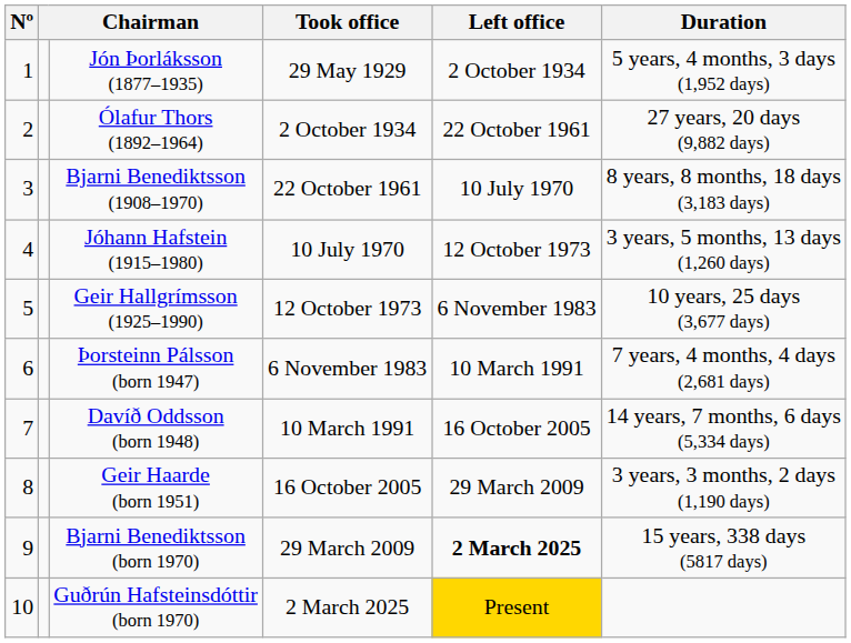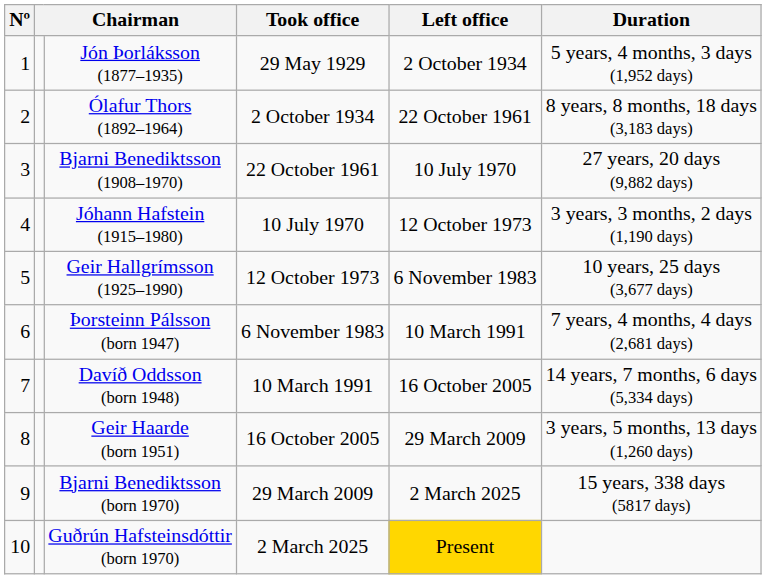 <table class="wikitable" style="text-align: center;">
 <tr>
 <th>Nº</th>
 <th colspan="2">Chairman</th>
 <th>Took office</th>
 <th>Left office</th>
 <th>Duration</th>
 </tr>
 <tr>
 <td style="text-align: right;">1</td>
 <td></td>
 <td><a href='#'>Jón Þorláksson</a><br><small>(1877–1935)</small></td>
 <td>29 May 1929</td>
 <td>2 October 1934</td>
 <td>5 years, 4 months, 3 days<br><small>(1,952 days)</small></td>
 </tr>
 <tr>
 <td style="text-align: right;">2</td>
 <td></td>
 <td><a href='#'>Ólafur Thors</a><br><small>(1892–1964)</small></td>
 <td>2 October 1934</td>
 <td>22 October 1961</td>
-<td>27 years, 20 days<br><small>(9,882 days)</small></td>
+<td>8 years, 8 months, 18 days<br><small>(3,183 days)</small></td>
 </tr>
 <tr>
 <td style="text-align: right;">3</td>
 <td></td>
 <td><a href='#'>Bjarni Benediktsson</a><br><small>(1908–1970)</small></td>
 <td>22 October 1961</td>
 <td>10 July 1970</td>
-<td>8 years, 8 months, 18 days<br><small>(3,183 days)</small></td>
+<td>27 years, 20 days<br><small>(9,882 days)</small></td>
 </tr>
 <tr>
 <td style="text-align: right;">4</td>
 <td></td>
 <td><a href='#'>Jóhann Hafstein</a><br><small>(1915–1980)</small></td>
 <td>10 July 1970</td>
 <td>12 October 1973</td>
-<td>3 years, 5 months, 13 days<br><small>(1,260 days)</small></td>
+<td>3 years, 3 months, 2 days<br><small>(1,190 days)</small></td>
 </tr>
 <tr>
 <td style="text-align: right;">5</td>
 <td></td>
 <td><a href='#'>Geir Hallgrímsson</a><br><small>(1925–1990)</small></td>
 <td>12 October 1973</td>
 <td>6 November 1983</td>
 <td>10 years, 25 days<br><small>(3,677 days)</small></td>
 </tr>
 <tr>
 <td style="text-align: right;">6</td>
 <td></td>
 <td><a href='#'>Þorsteinn Pálsson</a><br><small>(born 1947)</small></td>
 <td>6 November 1983</td>
 <td>10 March 1991</td>
 <td>7 years, 4 months, 4 days<br><small>(2,681 days)</small></td>
 </tr>
 <tr>
 <td style="text-align: right;">7</td>
 <td></td>
 <td><a href='#'>Davíð Oddsson</a><br><small>(born 1948)</small></td>
 <td>10 March 1991</td>
 <td>16 October 2005</td>
 <td>14 years, 7 months, 6 days<br><small>(5,334 days)</small></td>
 </tr>
 <tr>
 <td style="text-align: right;">8</td>
 <td></td>
 <td><a href='#'>Geir Haarde</a><br><small>(born 1951)</small></td>
 <td>16 October 2005</td>
 <td>29 March 2009</td>
-<td>3 years, 3 months, 2 days<br><small>(1,190 days)</small></td>
+<td>3 years, 5 months, 13 days<br><small>(1,260 days)</small></td>
 </tr>
 <tr>
 <td style="text-align: right;">9</td>
 <td></td>
 <td><a href='#'>Bjarni Benediktsson</a><br><small>(born 1970)</small></td>
 <td>29 March 2009</td>
-<td><strong>2 March 2025</strong></td>
+<td>2 March 2025</td>
 <td>15 years, 338 days<br><small>(5817 days)</small></td>
 </tr>
 <tr>
 <td style="text-align: right;">10</td>
 <td></td>
 <td><a href='#'>Guðrún Hafsteinsdóttir</a><br><small>(born 1970)</small></td>
 <td>2 March 2025</td>
 <td style="background: gold;">Present</td>
 <td></td>
 </tr>
 </table>
